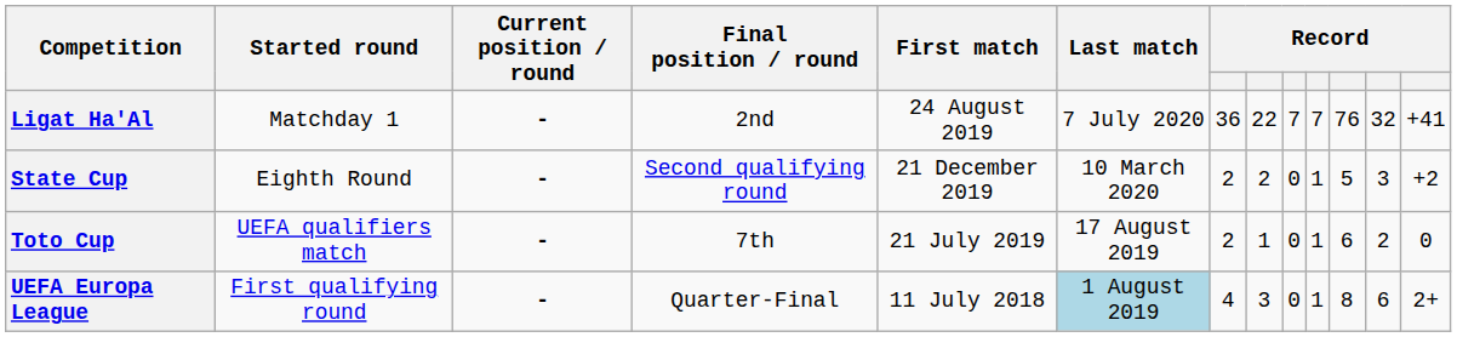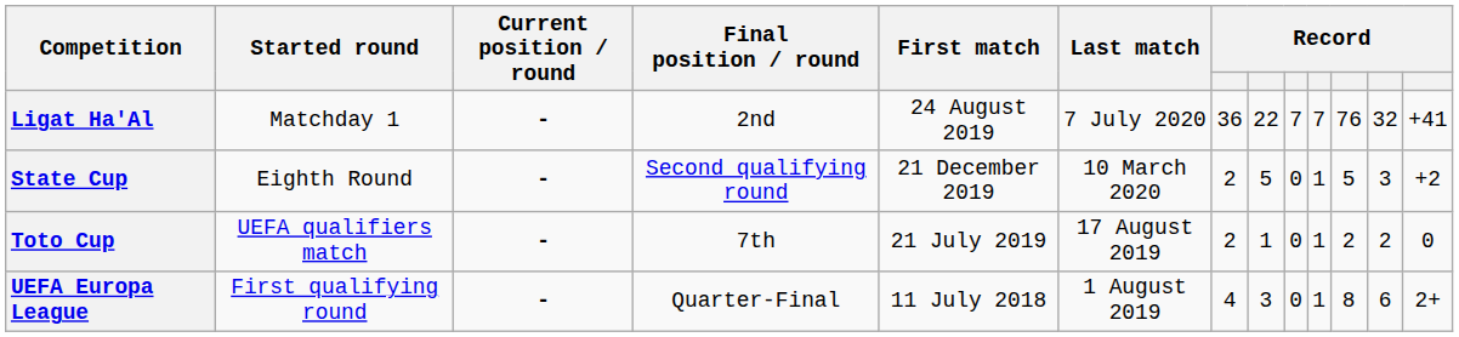 <table class="wikitable plainrowheaders" style="text-align:center;">
 <tr>
 <th rowspan=2>Competition</th>
 <th rowspan=2>Started round</th>
 <th rowspan=2>Current<br>position / round</th>
 <th rowspan=2>Final<br>position / round</th>
 <th rowspan=2>First match</th>
 <th rowspan=2>Last match</th>
 <th colspan=7>Record</th>
 </tr>
 <tr>
 <th></th>
 <th></th>
 <th></th>
 <th></th>
 <th></th>
 <th></th>
 <th></th>
 </tr>
 <tr>
 <th scope="row" style="text-align:left;"><a href='#'>Ligat Ha'Al</a></th>
 <td>Matchday 1</td>
 <td><strong>-</strong></td>
 <td>2nd</td>
 <td>24 August 2019</td>
 <td>7 July 2020</td>
 <td>36</td>
 <td>22</td>
 <td>7</td>
 <td>7</td>
 <td>76</td>
 <td>32</td>
 <td>+41</td>
 </tr>
 <tr>
 <th scope="row" style="text-align:left;"><a href='#'>State Cup</a></th>
 <td>Eighth Round</td>
 <td><strong>-</strong></td>
 <td><a href='#'>Second qualifying round</a></td>
 <td>21 December 2019</td>
 <td>10 March 2020</td>
 <td>2</td>
-<td>2</td>
+<td>5</td>
 <td>0</td>
 <td>1</td>
 <td>5</td>
 <td>3</td>
 <td>+2</td>
 </tr>
 <tr>
 <th scope="row" style="text-align:left;"><a href='#'>Toto Cup</a></th>
 <td><a href='#'>UEFA qualifiers match</a></td>
 <td><strong>-</strong></td>
 <td>7th</td>
 <td>21 July 2019</td>
 <td>17 August 2019</td>
 <td>2</td>
 <td>1</td>
 <td>0</td>
 <td>1</td>
-<td>6</td>
+<td>2</td>
 <td>2</td>
 <td>0</td>
 </tr>
 <tr>
 <th scope="row" style="text-align:left;"><a href='#'>UEFA Europa League</a></th>
 <td><a href='#'>First qualifying round</a></td>
 <td><strong>-</strong></td>
 <td>Quarter-Final</td>
 <td>11 July 2018</td>
-<td style="background: lightblue;">1 August 2019</td>
+<td>1 August 2019</td>
 <td>4</td>
 <td>3</td>
 <td>0</td>
 <td>1</td>
 <td>8</td>
 <td>6</td>
 <td>2+</td>
 </tr>
 </table>
